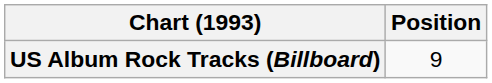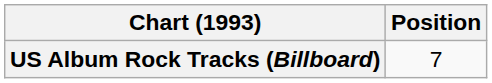 <table class="wikitable plainrowheaders" style="text-align:center">
 <tr>
 <th>Chart (1993)</th>
 <th>Position</th>
 </tr>
 <tr>
 <th scope="row">US Album Rock Tracks (<em>Billboard</em>)</th>
-<td>9</td>
+<td>7</td>
 </tr>
 </table>
